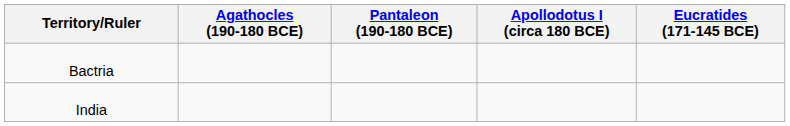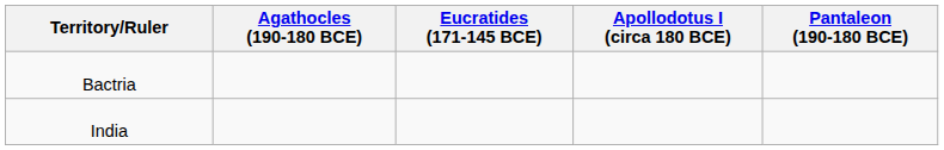 <table class="wikitable centre">
 <tr>
 <th>Territory/Ruler</th>
 <th><a href='#'>Agathocles</a><br>(190-180 BCE)</th>
+<th><a href='#'>Eucratides</a><br> (171-145 BCE)</th>
+<th><a href='#'>Apollodotus I</a><br>(circa 180 BCE)</th>
 <th><a href='#'>Pantaleon</a><br>(190-180 BCE)</th>
-<th><a href='#'>Apollodotus I</a><br>(circa 180 BCE)</th>
-<th><a href='#'>Eucratides</a><br> (171-145 BCE)</th>
 </tr>
 <tr>
 <td align=center width="10%"><br>Bactria</td>
 <td align=center width="10%"><br></td>
 <td align=center width="10%"><br></td>
 <td align=center width="10%"><br></td>
 <td align=center width="10%"><br></td>
 </tr>
 <tr>
 <td align=center width="10%"><br>India</td>
 <td align=center width="10%"><br></td>
 <td align=center width="10%"><br></td>
 <td align=center width="10%"><br></td>
 <td align=center width="10%"><br></td>
 </tr>
 </table>
